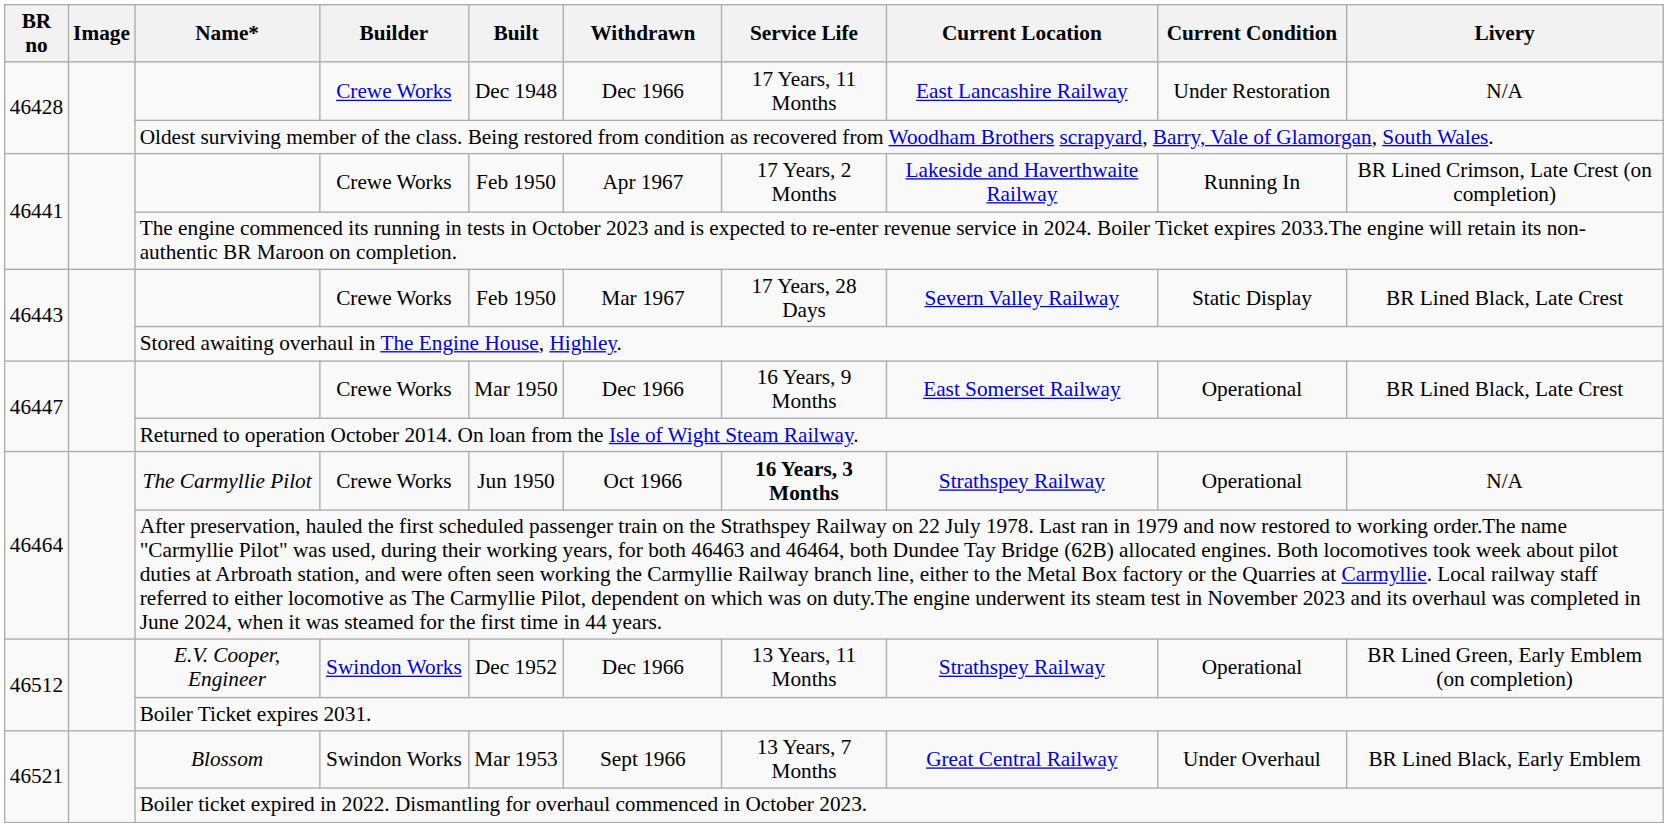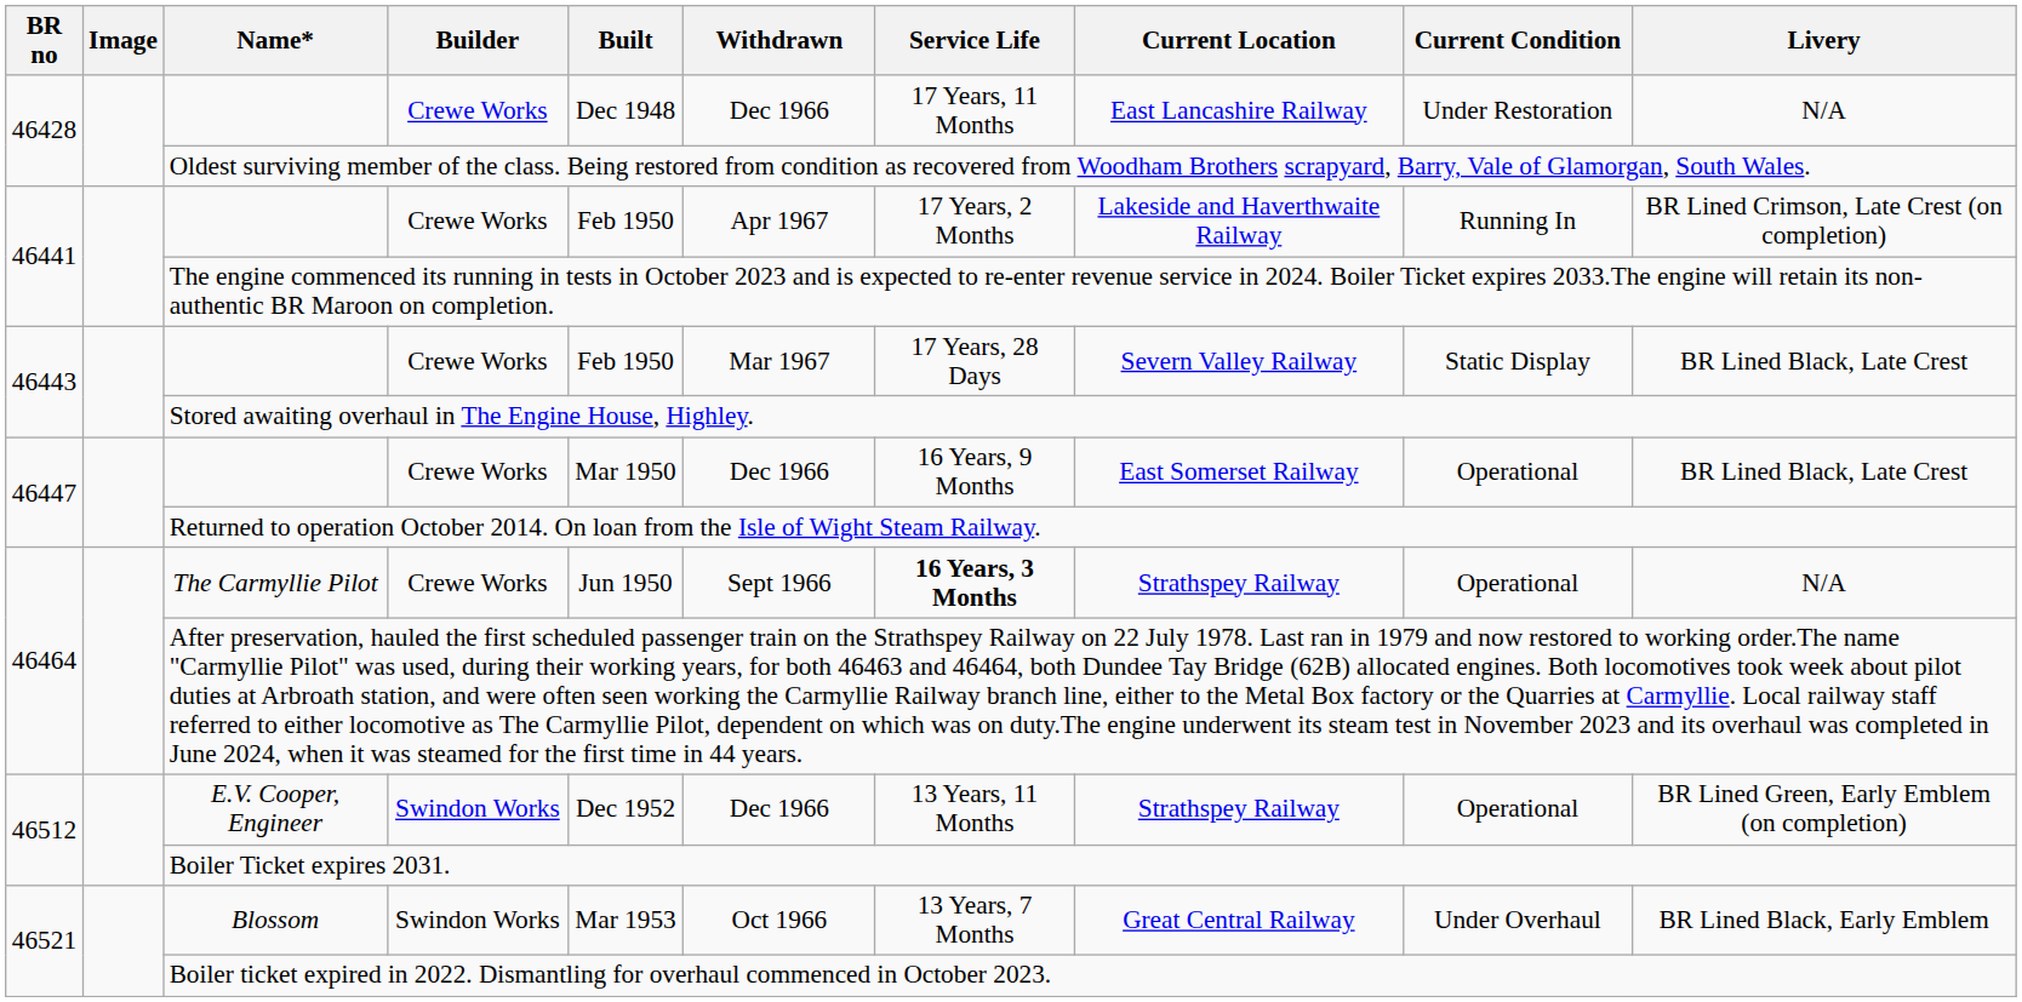 <table class="wikitable" style="clear:both;">
 <tr>
 <th>BR no</th>
 <th>Image</th>
 <th>Name*</th>
 <th>Builder</th>
 <th>Built</th>
 <th>Withdrawn</th>
 <th>Service Life</th>
 <th>Current Location</th>
 <th>Current Condition</th>
 <th>Livery</th>
 </tr>
 <tr>
 <td rowspan=2 style="text-align:center">46428</td>
 <td rowspan=2></td>
 <td style="text-align:center"></td>
 <td style="text-align:center"><a href='#'>Crewe Works</a></td>
 <td style="text-align:center">Dec 1948</td>
 <td style="text-align:center">Dec 1966</td>
 <td style="text-align:center">17 Years, 11 Months</td>
 <td style="text-align:center"><a href='#'>East Lancashire Railway</a></td>
 <td style="text-align:center">Under Restoration</td>
 <td style="text-align:center">N/A</td>
 </tr>
 <tr>
 <td colspan=8>Oldest surviving member of the class. Being restored from condition as recovered from <a href='#'>Woodham Brothers</a> <a href='#'>scrapyard</a>, <a href='#'>Barry, Vale of Glamorgan</a>, <a href='#'>South Wales</a>.</td>
 </tr>
 <tr>
 <td rowspan=2 style="text-align:center">46441</td>
 <td rowspan=2></td>
 <td style="text-align:center"></td>
 <td style="text-align:center">Crewe Works</td>
 <td style="text-align:center">Feb 1950</td>
 <td style="text-align:center">Apr 1967</td>
 <td style="text-align:center">17 Years, 2 Months</td>
 <td style="text-align:center"><a href='#'>Lakeside and Haverthwaite Railway</a></td>
 <td style="text-align:center">Running In</td>
 <td style="text-align:center">BR Lined Crimson, Late Crest (on completion)</td>
 </tr>
 <tr>
 <td colspan=8>The engine commenced its running in tests in October 2023 and is expected to re-enter revenue service in 2024. Boiler Ticket expires 2033.The engine will retain its non-authentic BR Maroon on completion.</td>
 </tr>
 <tr>
 <td rowspan=2 style="text-align:center">46443</td>
 <td rowspan=2></td>
 <td style="text-align:center"></td>
 <td style="text-align:center">Crewe Works</td>
 <td style="text-align:center">Feb 1950</td>
 <td style="text-align:center">Mar 1967</td>
 <td style="text-align:center">17 Years, 28 Days</td>
 <td style="text-align:center"><a href='#'>Severn Valley Railway</a></td>
 <td style="text-align:center">Static Display</td>
 <td style="text-align:center">BR Lined Black, Late Crest</td>
 </tr>
 <tr>
 <td colspan=8>Stored awaiting overhaul in <a href='#'>The Engine House</a>, <a href='#'>Highley</a>.</td>
 </tr>
 <tr>
 <td rowspan=2 style="text-align:center">46447</td>
 <td rowspan=2></td>
 <td style="text-align:center"></td>
 <td style="text-align:center">Crewe Works</td>
 <td style="text-align:center">Mar 1950</td>
 <td style="text-align:center">Dec 1966</td>
 <td style="text-align:center">16 Years, 9 Months</td>
 <td style="text-align:center"><a href='#'>East Somerset Railway</a></td>
 <td style="text-align:center">Operational</td>
 <td style="text-align:center">BR Lined Black, Late Crest</td>
 </tr>
 <tr>
 <td colspan=8>Returned to operation October 2014. On loan from the <a href='#'>Isle of Wight Steam Railway</a>.</td>
 </tr>
 <tr>
 <td rowspan=2 style="text-align:center">46464</td>
 <td rowspan=2></td>
 <td style="text-align:center"><em>The Carmyllie Pilot</em></td>
 <td style="text-align:center">Crewe Works</td>
 <td style="text-align:center">Jun 1950</td>
-<td style="text-align:center">Oct 1966</td>
+<td style="text-align:center">Sept 1966</td>
 <td style="text-align:center"><strong>16 Years, 3 Months</strong></td>
 <td style="text-align:center"><a href='#'>Strathspey Railway</a></td>
 <td style="text-align:center">Operational</td>
 <td style="text-align:center">N/A</td>
 </tr>
 <tr>
 <td colspan=8>After preservation, hauled the first scheduled passenger train on the Strathspey Railway on 22 July 1978. Last ran in 1979 and now restored to working order.The name "Carmyllie Pilot" was used, during their working years, for both 46463 and 46464, both Dundee Tay Bridge (62B) allocated engines. Both locomotives took week about pilot duties at Arbroath station, and were often seen working the Carmyllie Railway branch line, either to the Metal Box factory or the Quarries at <a href='#'>Carmyllie</a>. Local railway staff referred to either locomotive as The Carmyllie Pilot, dependent on which was on duty.The engine underwent its steam test in November 2023 and its overhaul was completed in June 2024, when it was steamed for the first time in 44 years.</td>
 </tr>
 <tr>
 <td rowspan=2 style="text-align:center">46512</td>
 <td rowspan=2></td>
 <td style="text-align:center"><em>E.V. Cooper, Engineer</em></td>
 <td style="text-align:center"><a href='#'>Swindon Works</a></td>
 <td style="text-align:center">Dec 1952</td>
 <td style="text-align:center">Dec 1966</td>
 <td style="text-align:center">13 Years, 11 Months</td>
 <td style="text-align:center"><a href='#'>Strathspey Railway</a></td>
 <td style="text-align:center">Operational</td>
 <td style="text-align:center">BR Lined Green, Early Emblem (on completion)</td>
 </tr>
 <tr>
 <td colspan=8>Boiler Ticket expires 2031.</td>
 </tr>
 <tr>
 <td rowspan=2 style="text-align:center">46521</td>
 <td rowspan=2></td>
 <td style="text-align:center"><em>Blossom</em></td>
 <td style="text-align:center">Swindon Works</td>
 <td style="text-align:center">Mar 1953</td>
-<td style="text-align:center">Sept 1966</td>
+<td style="text-align:center">Oct 1966</td>
 <td style="text-align:center">13 Years, 7 Months</td>
 <td style="text-align:center"><a href='#'>Great Central Railway</a></td>
 <td style="text-align:center">Under Overhaul</td>
 <td style="text-align:center">BR Lined Black, Early Emblem</td>
 </tr>
 <tr>
 <td colspan=8>Boiler ticket expired in 2022. Dismantling for overhaul commenced in October 2023.</td>
 </tr>
 <tr>
 </tr>
 </table>
